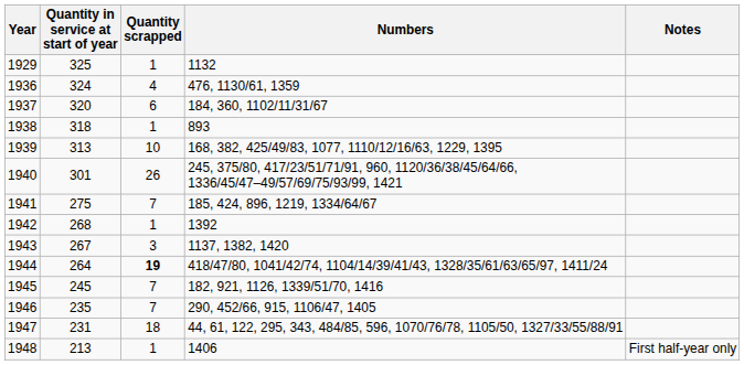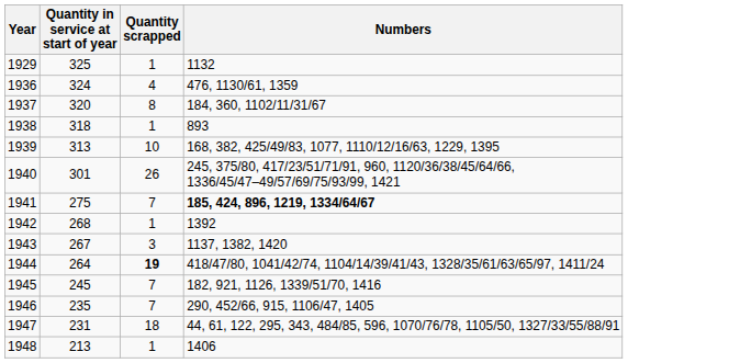 <table class="wikitable collapsible collapsed" style=text-align:center>
 <tr>
 <th>Year</th>
 <th>Quantity in<br>service at<br>start of year</th>
 <th>Quantity<br>scrapped</th>
 <th>Numbers</th>
-<th>Notes</th>
 </tr>
 <tr>
 <td>1929</td>
 <td>325</td>
 <td>1</td>
 <td align=left>1132</td>
-<td align=left></td>
 </tr>
 <tr>
 <td>1936</td>
 <td>324</td>
 <td>4</td>
 <td align=left>476, 1130/61, 1359</td>
-<td align=left></td>
 </tr>
 <tr>
 <td>1937</td>
 <td>320</td>
-<td>6</td>
+<td>8</td>
 <td align=left>184, 360, 1102/11/31/67</td>
-<td align=left></td>
 </tr>
 <tr>
 <td>1938</td>
 <td>318</td>
 <td>1</td>
 <td align=left>893</td>
-<td align=left></td>
 </tr>
 <tr>
 <td>1939</td>
 <td>313</td>
 <td>10</td>
 <td align=left>168, 382, 425/49/83, 1077, 1110/12/16/63, 1229, 1395</td>
-<td align=left></td>
 </tr>
 <tr>
 <td>1940</td>
 <td>301</td>
 <td>26</td>
 <td align=left>245, 375/80, 417/23/51/71/91, 960, 1120/36/38/45/64/66,<br>1336/45/47–49/57/69/75/93/99, 1421</td>
-<td align=left></td>
 </tr>
 <tr>
 <td>1941</td>
 <td>275</td>
 <td>7</td>
-<td align=left>185, 424, 896, 1219, 1334/64/67</td>
-<td align=left></td>
+<td align=left><strong>185, 424, 896, 1219, 1334/64/67</strong></td>
 </tr>
 <tr>
 <td>1942</td>
 <td>268</td>
 <td>1</td>
 <td align=left>1392</td>
-<td align=left></td>
 </tr>
 <tr>
 <td>1943</td>
 <td>267</td>
 <td>3</td>
 <td align=left>1137, 1382, 1420</td>
-<td align=left></td>
 </tr>
 <tr>
 <td>1944</td>
 <td>264</td>
 <td><strong>19</strong></td>
 <td align=left>418/47/80, 1041/42/74, 1104/14/39/41/43, 1328/35/61/63/65/97, 1411/24</td>
-<td align=left></td>
 </tr>
 <tr>
 <td>1945</td>
 <td>245</td>
 <td>7</td>
 <td align=left>182, 921, 1126, 1339/51/70, 1416</td>
-<td align=left></td>
 </tr>
 <tr>
 <td>1946</td>
 <td>235</td>
 <td>7</td>
 <td align=left>290, 452/66, 915, 1106/47, 1405</td>
-<td align=left></td>
 </tr>
 <tr>
 <td>1947</td>
 <td>231</td>
 <td>18</td>
 <td align=left>44, 61, 122, 295, 343, 484/85, 596, 1070/76/78, 1105/50, 1327/33/55/88/91</td>
-<td align=left></td>
 </tr>
 <tr>
 <td>1948</td>
 <td>213</td>
 <td>1</td>
 <td align=left>1406</td>
-<td align=left>First half-year only</td>
 </tr>
 </table>
